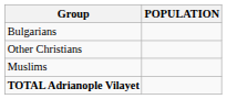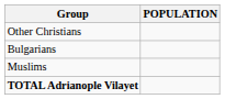 <table class="wikitable">
 <tr>
 <th>Group</th>
 <th>POPULATION</th>
 </tr>
 <tr>
-<td>Bulgarians</td>
+<td>Other Christians</td>
 <td></td>
 </tr>
 <tr>
-<td>Other Christians</td>
+<td>Bulgarians</td>
 <td></td>
 </tr>
 <tr>
 <td>Muslims</td>
 <td></td>
 </tr>
 <tr>
 <td><strong>TOTAL Adrianople Vilayet</strong></td>
 <td></td>
 </tr>
 </table>
